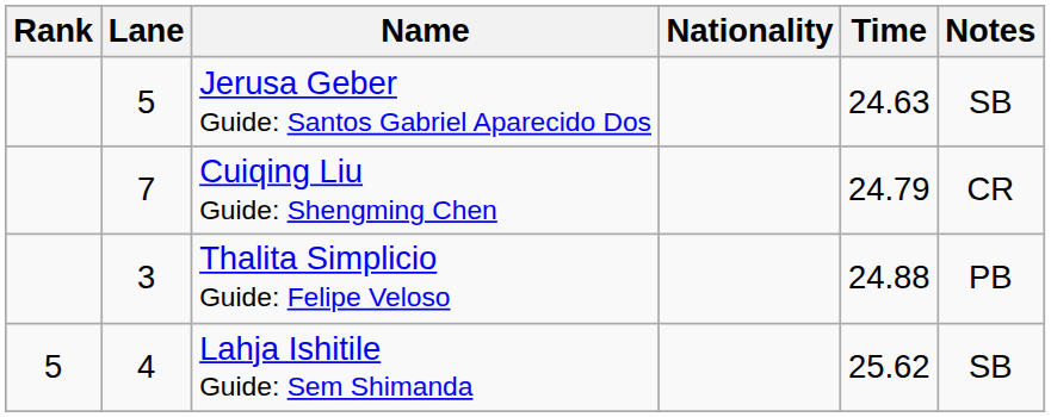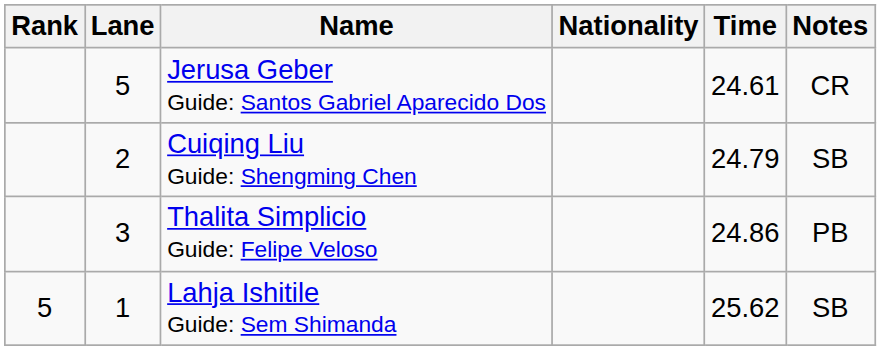 <table class='wikitable sortable'  style='text-align:center'>
 <tr>
 <th>Rank</th>
 <th>Lane</th>
 <th>Name</th>
 <th>Nationality</th>
 <th>Time</th>
 <th>Notes</th>
 </tr>
 <tr>
 <td></td>
 <td>5</td>
 <td align=left><a href='#'>Jerusa  Geber</a><br><small>Guide: <a href='#'>Santos Gabriel Aparecido  Dos</a></small></td>
 <td align=left></td>
-<td>24.63</td>
-<td>SB</td>
+<td>24.61</td>
+<td>CR</td>
 </tr>
 <tr>
 <td></td>
-<td>7</td>
+<td>2</td>
 <td align=left><a href='#'>Cuiqing  Liu</a><br><small>Guide: <a href='#'>Shengming Chen</a></small></td>
 <td align=left></td>
 <td>24.79</td>
-<td>CR</td>
+<td>SB</td>
 </tr>
 <tr>
 <td></td>
 <td>3</td>
 <td align=left><a href='#'>Thalita  Simplicio</a><br><small>Guide: <a href='#'>Felipe Veloso</a></small></td>
 <td align=left></td>
-<td>24.88</td>
+<td>24.86</td>
 <td>PB</td>
 </tr>
 <tr>
 <td>5</td>
-<td>4</td>
+<td>1</td>
 <td align=left><a href='#'>Lahja  Ishitile</a><br><small>Guide: <a href='#'>Sem Shimanda</a></small></td>
 <td align=left></td>
 <td>25.62</td>
 <td>SB</td>
 </tr>
 </table>
